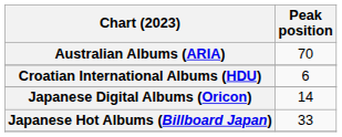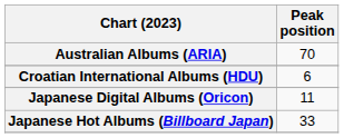 <table class="wikitable sortable plainrowheaders" style="text-align:center">
 <tr>
 <th scope="col">Chart (2023)</th>
 <th scope="col">Peak<br>position</th>
 </tr>
 <tr>
 <th scope="row">Australian Albums (<a href='#'>ARIA</a>)</th>
 <td>70</td>
 </tr>
 <tr>
 </tr>
 <tr>
 </tr>
 <tr>
 <th scope="row">Croatian International Albums (<a href='#'>HDU</a>)</th>
 <td>6</td>
 </tr>
 <tr>
 </tr>
 <tr>
 </tr>
 <tr>
 </tr>
 <tr>
 </tr>
 <tr>
 <th scope="row">Japanese Digital Albums (<a href='#'>Oricon</a>)</th>
-<td>14</td>
+<td>11</td>
 </tr>
 <tr>
 <th scope="row">Japanese Hot Albums (<em><a href='#'>Billboard Japan</a></em>)</th>
 <td>33</td>
 </tr>
 <tr>
 </tr>
 <tr>
 </tr>
 <tr>
 </tr>
 <tr>
 </tr>
 <tr>
 </tr>
 </table>
